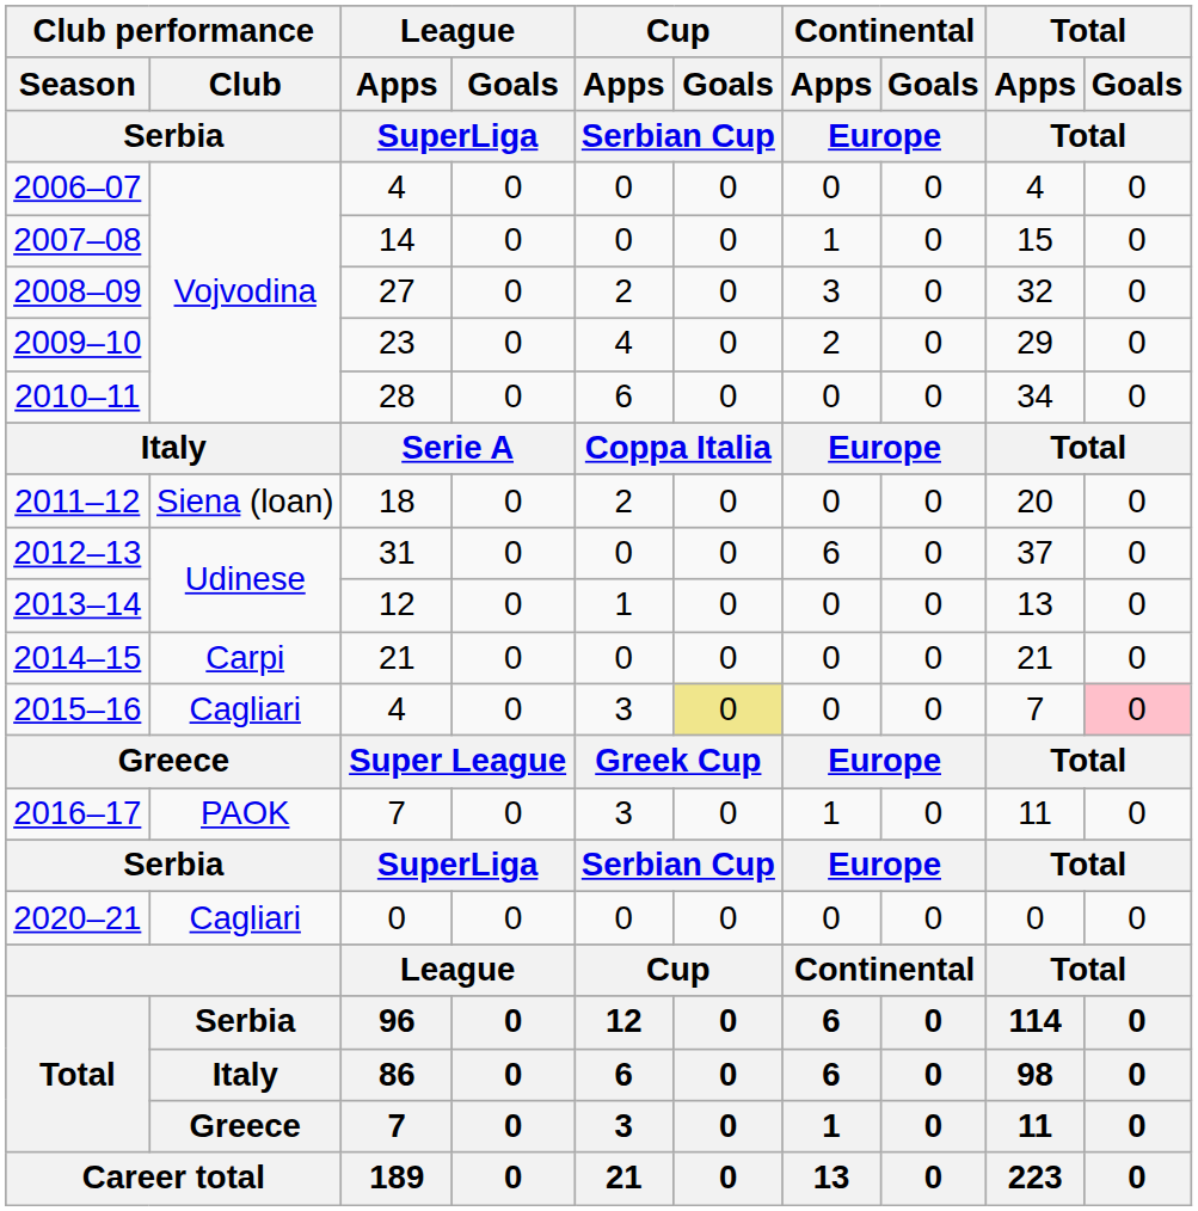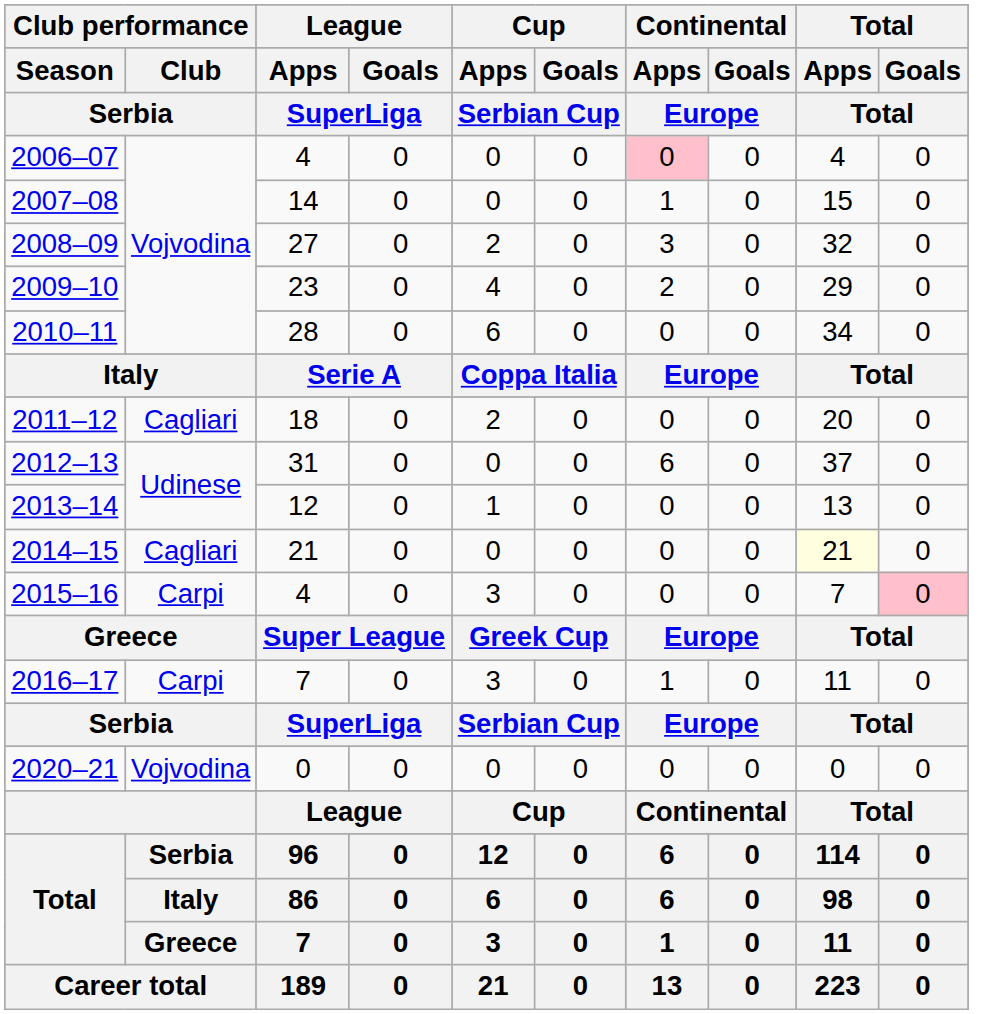 <table class="wikitable" style="text-align:center">
 <tr>
 <th colspan=2>Club performance</th>
 <th colspan=2>League</th>
 <th colspan=2>Cup</th>
 <th colspan=2>Continental</th>
 <th colspan=2>Total</th>
 </tr>
 <tr>
 <th>Season</th>
 <th>Club</th>
 <th>Apps</th>
 <th>Goals</th>
 <th>Apps</th>
 <th>Goals</th>
 <th>Apps</th>
 <th>Goals</th>
 <th>Apps</th>
 <th>Goals</th>
 </tr>
 <tr>
 <th colspan=2>Serbia</th>
 <th colspan=2><a href='#'>SuperLiga</a></th>
 <th colspan=2><a href='#'>Serbian Cup</a></th>
 <th colspan=2><a href='#'>Europe</a></th>
 <th colspan=2>Total</th>
 </tr>
 <tr>
 <td><a href='#'>2006–07</a></td>
 <td rowspan="5"><a href='#'>Vojvodina</a></td>
 <td>4</td>
 <td>0</td>
 <td>0</td>
 <td>0</td>
-<td>0</td>
+<td style="background: pink;">0</td>
 <td>0</td>
 <td>4</td>
 <td>0</td>
 </tr>
 <tr>
 <td><a href='#'>2007–08</a></td>
 <td>14</td>
 <td>0</td>
 <td>0</td>
 <td>0</td>
 <td>1</td>
 <td>0</td>
 <td>15</td>
 <td>0</td>
 </tr>
 <tr>
 <td><a href='#'>2008–09</a></td>
 <td>27</td>
 <td>0</td>
 <td>2</td>
 <td>0</td>
 <td>3</td>
 <td>0</td>
 <td>32</td>
 <td>0</td>
 </tr>
 <tr>
 <td><a href='#'>2009–10</a></td>
 <td>23</td>
 <td>0</td>
 <td>4</td>
 <td>0</td>
 <td>2</td>
 <td>0</td>
 <td>29</td>
 <td>0</td>
 </tr>
 <tr>
 <td><a href='#'>2010–11</a></td>
 <td>28</td>
 <td>0</td>
 <td>6</td>
 <td>0</td>
 <td>0</td>
 <td>0</td>
 <td>34</td>
 <td>0</td>
 </tr>
 <tr>
 <th colspan=2>Italy</th>
 <th colspan=2><a href='#'>Serie A</a></th>
 <th colspan=2><a href='#'>Coppa Italia</a></th>
 <th colspan=2><a href='#'>Europe</a></th>
 <th colspan=2>Total</th>
 </tr>
 <tr>
 <td><a href='#'>2011–12</a></td>
-<td><a href='#'>Siena</a> (loan)</td>
+<td rowspan="1"><a href='#'>Cagliari</a></td>
 <td>18</td>
 <td>0</td>
 <td>2</td>
 <td>0</td>
 <td>0</td>
 <td>0</td>
 <td>20</td>
 <td>0</td>
 </tr>
 <tr>
 <td><a href='#'>2012–13</a></td>
 <td rowspan="2"><a href='#'>Udinese</a></td>
 <td>31</td>
 <td>0</td>
 <td>0</td>
 <td>0</td>
 <td>6</td>
 <td>0</td>
 <td>37</td>
 <td>0</td>
 </tr>
 <tr>
 <td><a href='#'>2013–14</a></td>
 <td>12</td>
 <td>0</td>
 <td>1</td>
 <td>0</td>
 <td>0</td>
 <td>0</td>
 <td>13</td>
 <td>0</td>
 </tr>
 <tr>
 <td><a href='#'>2014–15</a></td>
-<td rowspan="1"><a href='#'>Carpi</a></td>
+<td rowspan="1"><a href='#'>Cagliari</a></td>
 <td>21</td>
 <td>0</td>
 <td>0</td>
 <td>0</td>
 <td>0</td>
 <td>0</td>
-<td>21</td>
+<td style="background: lightyellow;">21</td>
 <td>0</td>
 </tr>
 <tr>
 <td><a href='#'>2015–16</a></td>
-<td rowspan="1"><a href='#'>Cagliari</a></td>
+<td rowspan="1"><a href='#'>Carpi</a></td>
 <td>4</td>
 <td>0</td>
 <td>3</td>
-<td style="background: khaki;">0</td>
+<td>0</td>
 <td>0</td>
 <td>0</td>
 <td>7</td>
 <td style="background: pink;">0</td>
 </tr>
 <tr>
 <th colspan=2>Greece</th>
 <th colspan=2><a href='#'>Super League</a></th>
 <th colspan=2><a href='#'>Greek Cup</a></th>
 <th colspan=2><a href='#'>Europe</a></th>
 <th colspan=2>Total</th>
 </tr>
 <tr>
 <td><a href='#'>2016–17</a></td>
-<td rowspan="1"><a href='#'>PAOK</a></td>
+<td rowspan="1"><a href='#'>Carpi</a></td>
 <td>7</td>
 <td>0</td>
 <td>3</td>
 <td>0</td>
 <td>1</td>
 <td>0</td>
 <td>11</td>
 <td>0</td>
 </tr>
 <tr>
 <th colspan=2>Serbia</th>
 <th colspan=2><a href='#'>SuperLiga</a></th>
 <th colspan=2><a href='#'>Serbian Cup</a></th>
 <th colspan=2><a href='#'>Europe</a></th>
 <th colspan=2>Total</th>
 </tr>
 <tr>
 <td><a href='#'>2020–21</a></td>
-<td rowspan="1"><a href='#'>Cagliari</a></td>
+<td rowspan="1"><a href='#'>Vojvodina</a></td>
 <td>0</td>
 <td>0</td>
 <td>0</td>
 <td>0</td>
 <td>0</td>
 <td>0</td>
 <td>0</td>
 <td>0</td>
 </tr>
 <tr>
 <th colspan=2></th>
 <th colspan=2>League</th>
 <th colspan=2>Cup</th>
 <th colspan=2>Continental</th>
 <th colspan=2>Total</th>
 </tr>
 <tr>
 <th rowspan=3>Total</th>
 <th colspan=1>Serbia</th>
 <th>96</th>
 <th>0</th>
 <th>12</th>
 <th>0</th>
 <th>6</th>
 <th>0</th>
 <th>114</th>
 <th>0</th>
 </tr>
 <tr>
 <th colspan=1>Italy</th>
 <th>86</th>
 <th>0</th>
 <th>6</th>
 <th>0</th>
 <th>6</th>
 <th>0</th>
 <th>98</th>
 <th>0</th>
 </tr>
 <tr>
 <th colspan=1>Greece</th>
 <th>7</th>
 <th>0</th>
 <th>3</th>
 <th>0</th>
 <th>1</th>
 <th>0</th>
 <th>11</th>
 <th>0</th>
 </tr>
 <tr>
 <th colspan=2>Career total</th>
 <th>189</th>
 <th>0</th>
 <th>21</th>
 <th>0</th>
 <th>13</th>
 <th>0</th>
 <th>223</th>
 <th>0</th>
 </tr>
 </table>
